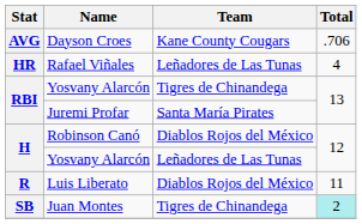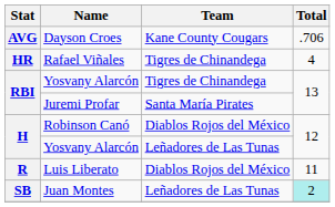 <table class=wikitable>
 <tr>
 <th scope="col">Stat</th>
 <th scope="col">Name</th>
 <th scope="col">Team</th>
 <th scope="col">Total</th>
 </tr>
 <tr>
 <th scope="row"><a href='#'>AVG</a></th>
 <td> <a href='#'>Dayson Croes</a></td>
 <td> <a href='#'>Kane County Cougars</a></td>
 <td align=center>.706</td>
 </tr>
 <tr>
 <th scope="row"><a href='#'>HR</a></th>
 <td> <a href='#'>Rafael Viñales</a></td>
-<td> <a href='#'>Leñadores de Las Tunas</a></td>
+<td> <a href='#'>Tigres de Chinandega</a></td>
 <td align=center>4</td>
 </tr>
 <tr>
 <th scope="row" rowspan=2><a href='#'>RBI</a></th>
 <td> <a href='#'>Yosvany Alarcón</a></td>
 <td> <a href='#'>Tigres de Chinandega</a></td>
 <td align=center rowspan=2>13</td>
 </tr>
 <tr>
 <td> <a href='#'>Juremi Profar</a></td>
 <td> <a href='#'>Santa María Pirates</a></td>
 </tr>
 <tr>
 <th scope="row" rowspan=2><a href='#'>H</a></th>
 <td> <a href='#'>Robinson Canó</a></td>
 <td> <a href='#'>Diablos Rojos del México</a></td>
 <td align=center rowspan=2>12</td>
 </tr>
 <tr>
 <td> <a href='#'>Yosvany Alarcón</a></td>
 <td> <a href='#'>Leñadores de Las Tunas</a></td>
 </tr>
 <tr>
 <th scope="row"><a href='#'>R</a></th>
 <td> <a href='#'>Luis Liberato</a></td>
 <td> <a href='#'>Diablos Rojos del México</a></td>
 <td align=center>11</td>
 </tr>
 <tr>
 <th scope="row"><a href='#'>SB</a></th>
 <td> <a href='#'>Juan Montes</a></td>
-<td> <a href='#'>Tigres de Chinandega</a></td>
+<td> <a href='#'>Leñadores de Las Tunas</a></td>
 <td align=center style="background: paleturquoise;">2</td>
 </tr>
 <tr>
 </tr>
 </table>
